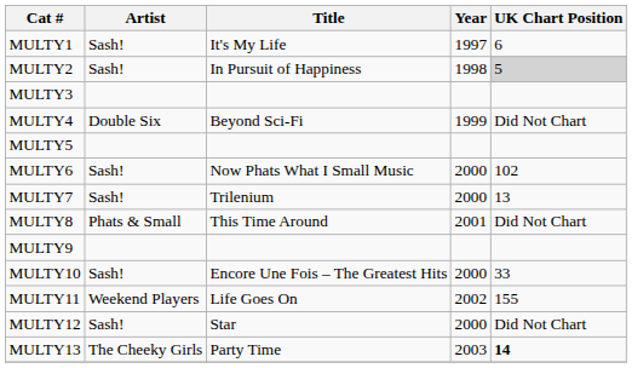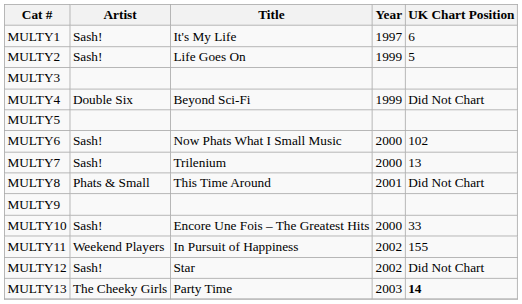 <table class="wikitable">
 <tr>
 <th>Cat #</th>
 <th>Artist</th>
 <th>Title</th>
 <th>Year</th>
 <th>UK Chart Position</th>
 </tr>
 <tr>
 <td>MULTY1</td>
 <td>Sash!</td>
 <td>It's My Life</td>
 <td>1997</td>
 <td>6</td>
 </tr>
 <tr>
 <td>MULTY2</td>
 <td>Sash!</td>
-<td>In Pursuit of Happiness</td>
-<td>1998</td>
-<td style="background: lightgrey;">5</td>
+<td>Life Goes On</td>
+<td>1999</td>
+<td>5</td>
 </tr>
 <tr>
 <td>MULTY3</td>
 <td></td>
 <td></td>
 <td></td>
 <td></td>
 </tr>
 <tr>
 <td>MULTY4</td>
 <td>Double Six</td>
 <td>Beyond Sci-Fi</td>
 <td>1999</td>
 <td>Did Not Chart</td>
 </tr>
 <tr>
 <td>MULTY5</td>
 <td></td>
 <td></td>
 <td></td>
 <td></td>
 </tr>
 <tr>
 <td>MULTY6</td>
 <td>Sash!</td>
 <td>Now Phats What I Small Music</td>
 <td>2000</td>
 <td>102</td>
 </tr>
 <tr>
 <td>MULTY7</td>
 <td>Sash!</td>
 <td>Trilenium</td>
 <td>2000</td>
 <td>13</td>
 </tr>
 <tr>
 <td>MULTY8</td>
 <td>Phats & Small</td>
 <td>This Time Around</td>
 <td>2001</td>
 <td>Did Not Chart</td>
 </tr>
 <tr>
 <td>MULTY9</td>
 <td></td>
 <td></td>
 <td></td>
 <td></td>
 </tr>
 <tr>
 <td>MULTY10</td>
 <td>Sash!</td>
 <td>Encore Une Fois – The Greatest Hits</td>
 <td>2000</td>
 <td>33</td>
 </tr>
 <tr>
 <td>MULTY11</td>
 <td>Weekend Players</td>
-<td>Life Goes On</td>
+<td>In Pursuit of Happiness</td>
 <td>2002</td>
 <td>155</td>
 </tr>
 <tr>
 <td>MULTY12</td>
 <td>Sash!</td>
 <td>Star</td>
-<td>2000</td>
+<td>2002</td>
 <td>Did Not Chart</td>
 </tr>
 <tr>
 <td>MULTY13</td>
 <td>The Cheeky Girls</td>
 <td>Party Time</td>
 <td>2003</td>
 <td><strong>14</strong></td>
 </tr>
 <tr>
 </tr>
 </table>
